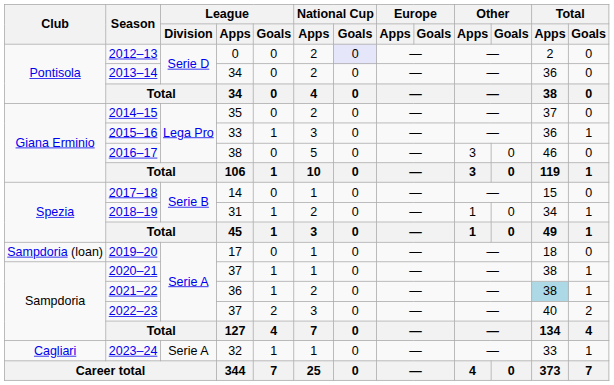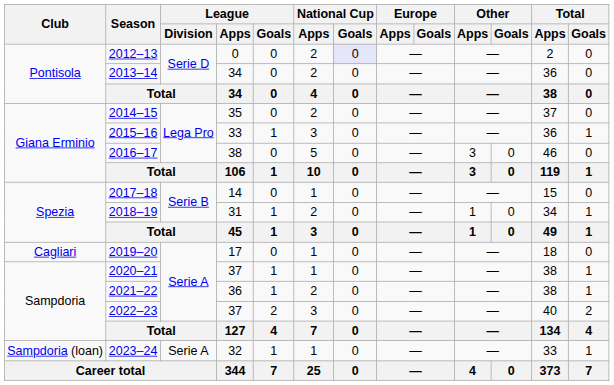 <table class="wikitable" style="text-align:center">
 <tr>
 <th rowspan="2">Club</th>
 <th rowspan="2">Season</th>
 <th colspan="3">League</th>
 <th colspan="2">National Cup</th>
 <th colspan="2">Europe</th>
 <th colspan="2">Other</th>
 <th colspan="2">Total</th>
 </tr>
 <tr>
 <th>Division</th>
 <th>Apps</th>
 <th>Goals</th>
 <th>Apps</th>
 <th>Goals</th>
 <th>Apps</th>
 <th>Goals</th>
 <th>Apps</th>
 <th>Goals</th>
 <th>Apps</th>
 <th>Goals</th>
 </tr>
 <tr>
 <td rowspan="3"><a href='#'>Pontisola</a></td>
 <td><a href='#'>2012–13</a></td>
 <td rowspan="2"><a href='#'>Serie D</a></td>
 <td>0</td>
 <td>0</td>
 <td>2</td>
 <td style="background: lavender;">0</td>
 <td colspan="2">—</td>
 <td colspan="2">—</td>
 <td>2</td>
 <td>0</td>
 </tr>
 <tr>
 <td><a href='#'>2013–14</a></td>
 <td>34</td>
 <td>0</td>
 <td>2</td>
 <td>0</td>
 <td colspan="2">—</td>
 <td colspan="2">—</td>
 <td>36</td>
 <td>0</td>
 </tr>
 <tr>
 <th colspan="2">Total</th>
 <th>34</th>
 <th>0</th>
 <th>4</th>
 <th>0</th>
 <th colspan="2">—</th>
 <th colspan="2">—</th>
 <th>38</th>
 <th>0</th>
 </tr>
 <tr>
 <td rowspan="4"><a href='#'>Giana Erminio</a></td>
 <td><a href='#'>2014–15</a></td>
 <td rowspan="3"><a href='#'>Lega Pro</a></td>
 <td>35</td>
 <td>0</td>
 <td>2</td>
 <td>0</td>
 <td colspan="2">—</td>
 <td colspan="2">—</td>
 <td>37</td>
 <td>0</td>
 </tr>
 <tr>
 <td><a href='#'>2015–16</a></td>
 <td>33</td>
 <td>1</td>
 <td>3</td>
 <td>0</td>
 <td colspan="2">—</td>
 <td colspan="2">—</td>
 <td>36</td>
 <td>1</td>
 </tr>
 <tr>
 <td><a href='#'>2016–17</a></td>
 <td>38</td>
 <td>0</td>
 <td>5</td>
 <td>0</td>
 <td colspan="2">—</td>
 <td>3</td>
 <td>0</td>
 <td>46</td>
 <td>0</td>
 </tr>
 <tr>
 <th colspan="2">Total</th>
 <th>106</th>
 <th>1</th>
 <th>10</th>
 <th>0</th>
 <th colspan="2">—</th>
 <th>3</th>
 <th>0</th>
 <th>119</th>
 <th>1</th>
 </tr>
 <tr>
 <td rowspan="3"><a href='#'>Spezia</a></td>
 <td><a href='#'>2017–18</a></td>
 <td rowspan="2"><a href='#'>Serie B</a></td>
 <td>14</td>
 <td>0</td>
 <td>1</td>
 <td>0</td>
 <td colspan="2">—</td>
 <td colspan="2">—</td>
 <td>15</td>
 <td>0</td>
 </tr>
 <tr>
 <td><a href='#'>2018–19</a></td>
 <td>31</td>
 <td>1</td>
 <td>2</td>
 <td>0</td>
 <td colspan="2">—</td>
 <td>1</td>
 <td>0</td>
 <td>34</td>
 <td>1</td>
 </tr>
 <tr>
 <th colspan="2">Total</th>
 <th>45</th>
 <th>1</th>
 <th>3</th>
 <th>0</th>
 <th colspan="2">—</th>
 <th>1</th>
 <th>0</th>
 <th>49</th>
 <th>1</th>
 </tr>
 <tr>
-<td><a href='#'>Sampdoria</a> (loan)</td>
+<td><a href='#'>Cagliari</a></td>
 <td><a href='#'>2019–20</a></td>
 <td rowspan="4"><a href='#'>Serie A</a></td>
 <td>17</td>
 <td>0</td>
 <td>1</td>
 <td>0</td>
 <td colspan="2">—</td>
 <td colspan="2">—</td>
 <td>18</td>
 <td>0</td>
 </tr>
 <tr>
 <td rowspan="4">Sampdoria</td>
 <td><a href='#'>2020–21</a></td>
 <td>37</td>
 <td>1</td>
 <td>1</td>
 <td>0</td>
 <td colspan="2">—</td>
 <td colspan="2">—</td>
 <td>38</td>
 <td>1</td>
 </tr>
 <tr>
 <td><a href='#'>2021–22</a></td>
 <td>36</td>
 <td>1</td>
 <td>2</td>
 <td>0</td>
 <td colspan="2">—</td>
 <td colspan="2">—</td>
-<td style="background: lightblue;">38</td>
+<td>38</td>
 <td>1</td>
 </tr>
 <tr>
 <td><a href='#'>2022–23</a></td>
 <td>37</td>
 <td>2</td>
 <td>3</td>
 <td>0</td>
 <td colspan="2">—</td>
 <td colspan="2">—</td>
 <td>40</td>
 <td>2</td>
 </tr>
 <tr>
 <th colspan="2">Total</th>
 <th>127</th>
 <th>4</th>
 <th>7</th>
 <th>0</th>
 <th colspan="2">—</th>
 <th colspan="2">—</th>
 <th>134</th>
 <th>4</th>
 </tr>
 <tr>
-<td><a href='#'>Cagliari</a></td>
+<td><a href='#'>Sampdoria</a> (loan)</td>
 <td><a href='#'>2023–24</a></td>
 <td>Serie A</td>
 <td>32</td>
 <td>1</td>
 <td>1</td>
 <td>0</td>
 <td colspan="2">—</td>
 <td colspan="2">—</td>
 <td>33</td>
 <td>1</td>
 </tr>
 <tr>
 <th colspan="3">Career total</th>
 <th>344</th>
 <th>7</th>
 <th>25</th>
 <th>0</th>
 <th colspan="2">—</th>
 <th>4</th>
 <th>0</th>
 <th>373</th>
 <th>7</th>
 </tr>
 </table>
